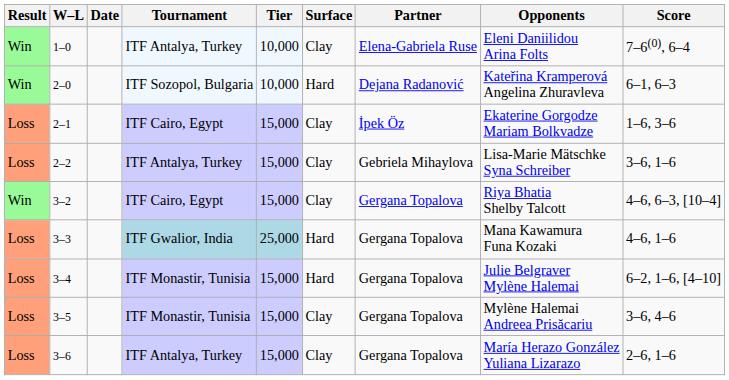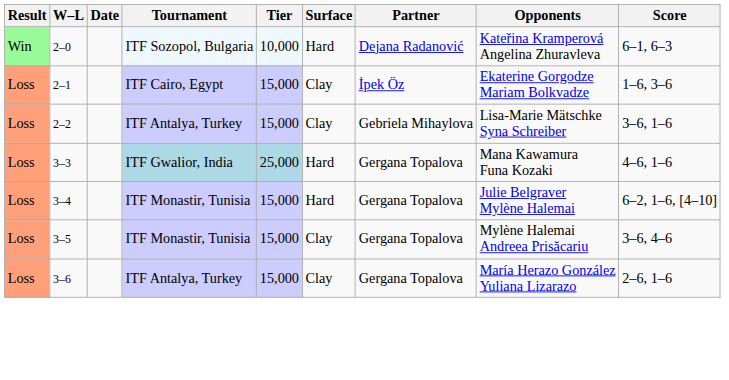 <table class="sortable wikitable">
 <tr>
 <th>Result</th>
 <th class="unsortable">W–L</th>
 <th>Date</th>
 <th>Tournament</th>
 <th>Tier</th>
 <th>Surface</th>
 <th>Partner</th>
 <th>Opponents</th>
 <th class="unsortable">Score</th>
-</tr>
-<tr>
-<td style="background:#98fb98;">Win</td>
-<td><small>1–0</small></td>
-<td></td>
-<td style="background:#f0f8ff;">ITF Antalya, Turkey</td>
-<td style="background:#f0f8ff;">10,000</td>
-<td>Clay</td>
-<td> <a href='#'>Elena-Gabriela Ruse</a></td>
-<td> <a href='#'>Eleni Daniilidou</a> <br>  <a href='#'>Arina Folts</a></td>
-<td>7–6<sup>(0)</sup>, 6–4</td>
 </tr>
 <tr>
 <td style="background:#98fb98;">Win</td>
 <td><small>2–0</small></td>
 <td></td>
 <td style="background:#f0f8ff;">ITF Sozopol, Bulgaria</td>
 <td style="background:#f0f8ff;">10,000</td>
 <td>Hard</td>
 <td> <a href='#'>Dejana Radanović</a></td>
 <td> <a href='#'>Kateřina Kramperová</a> <br>  Angelina Zhuravleva</td>
 <td>6–1, 6–3</td>
 </tr>
 <tr>
 <td style="background:#ffa07a;">Loss</td>
 <td><small>2–1</small></td>
 <td></td>
 <td style="background:#ccf;">ITF Cairo, Egypt</td>
 <td style="background:#ccf;">15,000</td>
 <td>Clay</td>
 <td> <a href='#'>İpek Öz</a></td>
 <td> <a href='#'>Ekaterine Gorgodze</a> <br>  <a href='#'>Mariam Bolkvadze</a></td>
 <td>1–6, 3–6</td>
 </tr>
 <tr>
 <td style="background:#ffa07a;">Loss</td>
 <td><small>2–2</small></td>
 <td></td>
 <td style="background:#ccf;">ITF Antalya, Turkey</td>
 <td style="background:#ccf;">15,000</td>
 <td>Clay</td>
 <td> Gebriela Mihaylova</td>
 <td> Lisa-Marie Mätschke <br>  <a href='#'>Syna Schreiber</a></td>
 <td>3–6, 1–6</td>
-</tr>
-<tr>
-<td style="background:#98fb98;">Win</td>
-<td><small>3–2</small></td>
-<td></td>
-<td style="background:#ccf;">ITF Cairo, Egypt</td>
-<td style="background:#ccf;">15,000</td>
-<td>Clay</td>
-<td> <a href='#'>Gergana Topalova</a></td>
-<td> <a href='#'>Riya Bhatia</a> <br>  Shelby Talcott</td>
-<td>4–6, 6–3, [10–4]</td>
 </tr>
 <tr>
 <td style="background:#ffa07a;">Loss</td>
 <td><small>3–3</small></td>
 <td></td>
 <td style="background:lightblue;">ITF Gwalior, India</td>
 <td style="background:lightblue;">25,000</td>
 <td>Hard</td>
 <td> Gergana Topalova</td>
 <td> Mana Kawamura <br>  Funa Kozaki</td>
 <td>4–6, 1–6</td>
 </tr>
 <tr>
 <td style="background:#ffa07a;">Loss</td>
 <td><small>3–4</small></td>
 <td></td>
 <td style="background:#ccf;">ITF Monastir, Tunisia</td>
 <td style="background:#ccf;">15,000</td>
 <td>Hard</td>
 <td> Gergana Topalova</td>
 <td> <a href='#'>Julie Belgraver</a> <br>  <a href='#'>Mylène Halemai</a></td>
 <td>6–2, 1–6, [4–10]</td>
 </tr>
 <tr>
 <td style="background:#ffa07a;">Loss</td>
 <td><small>3–5</small></td>
 <td></td>
 <td style="background:#ccf;">ITF Monastir, Tunisia</td>
 <td style="background:#ccf;">15,000</td>
 <td>Clay</td>
 <td> Gergana Topalova</td>
 <td> Mylène Halemai <br>  <a href='#'>Andreea Prisăcariu</a></td>
 <td>3–6, 4–6</td>
 </tr>
 <tr>
 <td style="background:#ffa07a;">Loss</td>
 <td><small>3–6</small></td>
 <td></td>
 <td style="background:#ccf;">ITF Antalya, Turkey</td>
 <td style="background:#ccf;">15,000</td>
 <td>Clay</td>
 <td> Gergana Topalova</td>
 <td> <a href='#'>María Herazo González</a> <br>  <a href='#'>Yuliana Lizarazo</a></td>
 <td>2–6, 1–6</td>
 </tr>
 </table>
